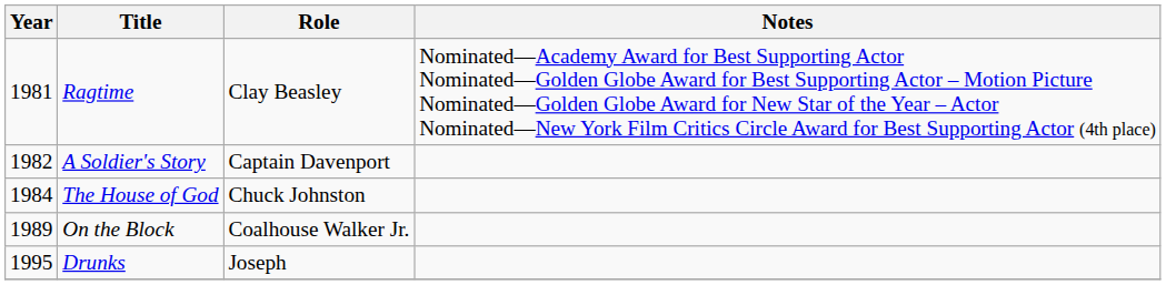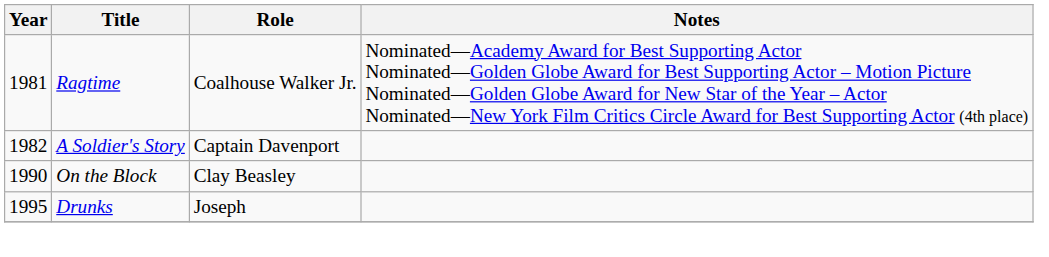 <table class="wikitable sortable">
 <tr>
 <th>Year</th>
 <th>Title</th>
 <th>Role</th>
 <th class="unsortable">Notes</th>
 </tr>
 <tr>
 <td>1981</td>
 <td><em><a href='#'>Ragtime</a></em></td>
-<td>Clay Beasley</td>
+<td>Coalhouse Walker Jr.</td>
 <td>Nominated—<a href='#'>Academy Award for Best Supporting Actor</a><br>Nominated—<a href='#'>Golden Globe Award for Best Supporting Actor – Motion Picture</a><br>Nominated—<a href='#'>Golden Globe Award for New Star of the Year – Actor</a><br>Nominated—<a href='#'>New York Film Critics Circle Award for Best Supporting Actor</a> <small>(4th place)</small></td>
 </tr>
 <tr>
 <td>1982</td>
 <td><em><a href='#'>A Soldier's Story</a></em></td>
 <td>Captain Davenport</td>
 <td></td>
 </tr>
 <tr>
-<td>1984</td>
-<td><em><a href='#'>The House of God</a></em></td>
-<td>Chuck Johnston</td>
-<td></td>
-</tr>
-<tr>
-<td>1989</td>
+<td>1990</td>
 <td><em>On the Block</em></td>
-<td>Coalhouse Walker Jr.</td>
+<td>Clay Beasley</td>
 <td></td>
 </tr>
 <tr>
 <td>1995</td>
 <td><em><a href='#'>Drunks</a></em></td>
 <td>Joseph</td>
 <td></td>
 </tr>
 <tr>
 </tr>
 </table>
